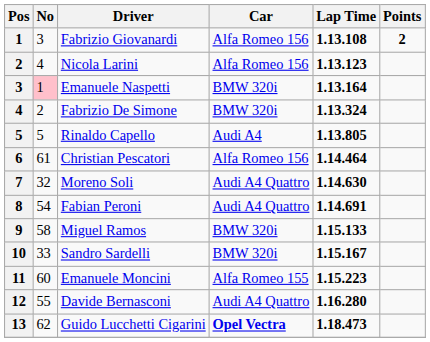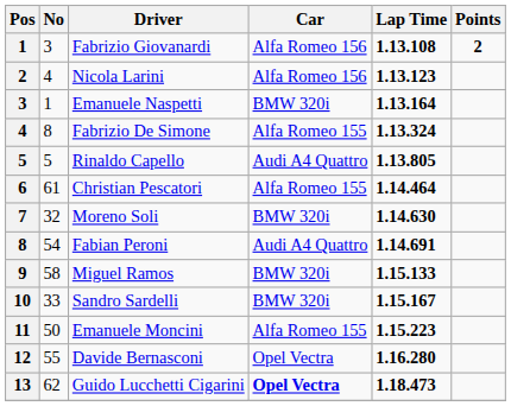 <table class="wikitable" style="font-size: 85%;">
 <tr>
 <th>Pos</th>
 <th>No</th>
 <th>Driver</th>
 <th>Car</th>
 <th>Lap Time</th>
 <th>Points</th>
 </tr>
 <tr>
 <th>1</th>
 <td>3</td>
 <td> <a href='#'>Fabrizio Giovanardi</a></td>
 <td><a href='#'>Alfa Romeo 156</a></td>
 <td><strong>1.13.108</strong></td>
 <td align=center><strong>2</strong></td>
 </tr>
 <tr>
 <th>2</th>
 <td>4</td>
 <td> <a href='#'>Nicola Larini</a></td>
 <td><a href='#'>Alfa Romeo 156</a></td>
 <td><strong>1.13.123</strong></td>
 <td></td>
 </tr>
 <tr>
 <th>3</th>
-<td style="background: pink;">1</td>
+<td>1</td>
 <td> <a href='#'>Emanuele Naspetti</a></td>
 <td><a href='#'>BMW 320i</a></td>
 <td><strong>1.13.164</strong></td>
 <td></td>
 </tr>
 <tr>
 <th>4</th>
-<td>2</td>
+<td>8</td>
 <td> <a href='#'>Fabrizio De Simone</a></td>
-<td><a href='#'>BMW 320i</a></td>
+<td><a href='#'>Alfa Romeo 155</a></td>
 <td><strong>1.13.324</strong></td>
 <td></td>
 </tr>
 <tr>
 <th>5</th>
 <td>5</td>
 <td> <a href='#'>Rinaldo Capello</a></td>
-<td><a href='#'>Audi A4</a></td>
+<td><a href='#'>Audi A4 Quattro</a></td>
 <td><strong>1.13.805</strong></td>
 <td></td>
 </tr>
 <tr>
 <th>6</th>
 <td>61</td>
 <td> <a href='#'>Christian Pescatori</a></td>
-<td><a href='#'>Alfa Romeo 156</a></td>
+<td><a href='#'>Alfa Romeo 155</a></td>
 <td><strong>1.14.464</strong></td>
 <td></td>
 </tr>
 <tr>
 <th>7</th>
 <td>32</td>
 <td> <a href='#'>Moreno Soli</a></td>
-<td><a href='#'>Audi A4 Quattro</a></td>
+<td><a href='#'>BMW 320i</a></td>
 <td><strong>1.14.630</strong></td>
 <td></td>
 </tr>
 <tr>
 <th>8</th>
 <td>54</td>
 <td> <a href='#'>Fabian Peroni</a></td>
 <td><a href='#'>Audi A4 Quattro</a></td>
 <td><strong>1.14.691</strong></td>
 <td></td>
 </tr>
 <tr>
 <th>9</th>
 <td>58</td>
 <td> <a href='#'>Miguel Ramos</a></td>
 <td><a href='#'>BMW 320i</a></td>
 <td><strong>1.15.133</strong></td>
 <td></td>
 </tr>
 <tr>
 <th>10</th>
 <td>33</td>
 <td> <a href='#'>Sandro Sardelli</a></td>
 <td><a href='#'>BMW 320i</a></td>
 <td><strong>1.15.167</strong></td>
 <td></td>
 </tr>
 <tr>
 <th>11</th>
-<td>60</td>
+<td>50</td>
 <td> <a href='#'>Emanuele Moncini</a></td>
 <td><a href='#'>Alfa Romeo 155</a></td>
 <td><strong>1.15.223</strong></td>
 <td></td>
 </tr>
 <tr>
 <th>12</th>
 <td>55</td>
 <td> <a href='#'>Davide Bernasconi</a></td>
-<td><a href='#'>Audi A4 Quattro</a></td>
+<td><a href='#'>Opel Vectra</a></td>
 <td><strong>1.16.280</strong></td>
 <td></td>
 </tr>
 <tr>
 <th>13</th>
 <td>62</td>
 <td> <a href='#'>Guido Lucchetti Cigarini</a></td>
 <td><strong><a href='#'>Opel Vectra</a></strong></td>
 <td><strong>1.18.473</strong></td>
 <td></td>
 </tr>
 <tr>
 </tr>
 </table>
